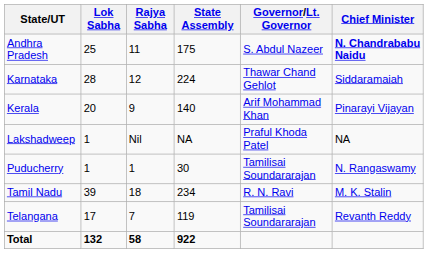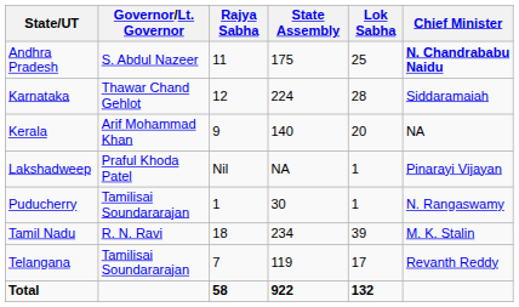 <table class="sortable wikitable" style="text-align:left;" style="font-size: 85%">
 <tr>
 <th>State/UT</th>
-<th><a href='#'>Lok Sabha</a></th>
+<th><a href='#'>Governor</a>/<a href='#'>Lt. Governor</a></th>
 <th><a href='#'>Rajya Sabha</a></th>
 <th><a href='#'>State Assembly</a></th>
-<th><a href='#'>Governor</a>/<a href='#'>Lt. Governor</a></th>
+<th><a href='#'>Lok Sabha</a></th>
 <th><a href='#'>Chief Minister</a></th>
 </tr>
 <tr>
 <td><a href='#'>Andhra Pradesh</a></td>
-<td>25</td>
+<td><a href='#'>S. Abdul Nazeer</a></td>
 <td>11</td>
 <td>175</td>
-<td><a href='#'>S. Abdul Nazeer</a></td>
+<td>25</td>
 <td><strong><a href='#'>N. Chandrababu Naidu</a></strong></td>
 </tr>
 <tr>
 <td><a href='#'>Karnataka</a></td>
-<td>28</td>
+<td><a href='#'>Thawar Chand Gehlot</a></td>
 <td>12</td>
 <td>224</td>
-<td><a href='#'>Thawar Chand Gehlot</a></td>
+<td>28</td>
 <td><a href='#'>Siddaramaiah</a></td>
 </tr>
 <tr>
 <td><a href='#'>Kerala</a></td>
-<td>20</td>
+<td><a href='#'>Arif Mohammad Khan</a></td>
 <td>9</td>
 <td>140</td>
-<td><a href='#'>Arif Mohammad Khan</a></td>
+<td>20</td>
+<td>NA</td>
+</tr>
+<tr>
+<td><a href='#'>Lakshadweep</a></td>
+<td><a href='#'>Praful Khoda Patel</a></td>
+<td>Nil</td>
+<td>NA</td>
+<td>1</td>
 <td><a href='#'>Pinarayi Vijayan</a></td>
 </tr>
 <tr>
-<td><a href='#'>Lakshadweep</a></td>
-<td>1</td>
-<td>Nil</td>
-<td>NA</td>
-<td><a href='#'>Praful Khoda Patel</a></td>
-<td>NA</td>
-</tr>
-<tr>
 <td><a href='#'>Puducherry</a></td>
-<td>1</td>
+<td><a href='#'>Tamilisai Soundararajan</a></td>
 <td>1</td>
 <td>30</td>
-<td><a href='#'>Tamilisai Soundararajan</a></td>
+<td>1</td>
 <td><a href='#'>N. Rangaswamy</a></td>
 </tr>
 <tr>
 <td><a href='#'>Tamil Nadu</a></td>
-<td>39</td>
+<td><a href='#'>R. N. Ravi</a></td>
 <td>18</td>
 <td>234</td>
-<td><a href='#'>R. N. Ravi</a></td>
+<td>39</td>
 <td><a href='#'>M. K. Stalin</a></td>
 </tr>
 <tr>
 <td><a href='#'>Telangana</a></td>
-<td>17</td>
+<td><a href='#'>Tamilisai Soundararajan</a></td>
 <td>7</td>
 <td>119</td>
-<td><a href='#'>Tamilisai Soundararajan</a></td>
+<td>17</td>
 <td><a href='#'>Revanth Reddy</a></td>
 </tr>
 <tr>
 <td><strong>Total</strong></td>
-<td><strong>132</strong></td>
+<td></td>
 <td><strong>58</strong></td>
 <td><strong>922</strong></td>
-<td></td>
+<td><strong>132</strong></td>
 <td></td>
 </tr>
 </table>
